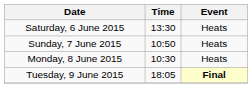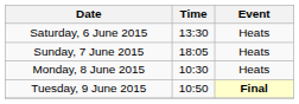 <table class = "wikitable" style="text-align:center;">
 <tr>
 <th width=220>Date</th>
 <th width=50>Time</th>
 <th width=100>Event</th>
 </tr>
 <tr>
 <td>Saturday, 6 June 2015</td>
 <td>13:30</td>
 <td>Heats</td>
 </tr>
 <tr>
 <td>Sunday, 7 June 2015</td>
-<td>10:50</td>
+<td>18:05</td>
 <td>Heats</td>
 </tr>
 <tr>
 <td>Monday, 8 June 2015</td>
 <td>10:30</td>
 <td>Heats</td>
 </tr>
 <tr>
 <td>Tuesday, 9 June 2015</td>
-<td>18:05</td>
+<td>10:50</td>
 <td bgcolor=ffffcc><strong>Final</strong></td>
 </tr>
 <tr>
 </tr>
 </table>
